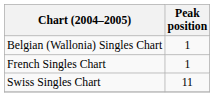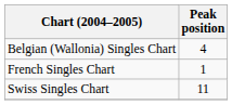 <table class="wikitable sortable">
 <tr>
 <th>Chart (2004–2005)</th>
 <th>Peak<br>position</th>
 </tr>
 <tr>
 <td>Belgian (Wallonia) Singles Chart</td>
-<td align="center">1</td>
+<td align="center">4</td>
 </tr>
 <tr>
 <td>French Singles Chart</td>
 <td align="center">1</td>
 </tr>
 <tr>
 <td>Swiss Singles Chart</td>
 <td align="center">11</td>
 </tr>
 <tr>
 </tr>
 </table>
